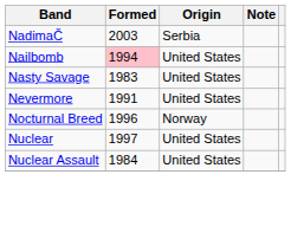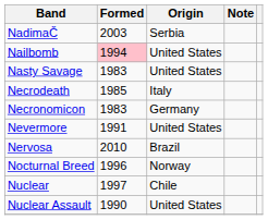 <table class="wikitable sortable">
 <tr>
 <th>Band</th>
 <th>Formed</th>
 <th>Origin</th>
 <th class=unsortable>Note</th>
 <th></th>
 </tr>
 <tr>
 <td><a href='#'>NadimaČ</a></td>
 <td>2003</td>
 <td>Serbia</td>
 <td></td>
 <td></td>
 </tr>
 <tr>
 <td><a href='#'>Nailbomb</a></td>
 <td style="background: pink;">1994</td>
 <td>United States</td>
 <td></td>
 <td></td>
 </tr>
 <tr>
 <td><a href='#'>Nasty Savage</a></td>
 <td>1983</td>
 <td>United States</td>
 <td></td>
 <td></td>
 </tr>
 <tr>
+<td><a href='#'>Necrodeath</a></td>
+<td>1985</td>
+<td>Italy</td>
+<td></td>
+<td></td>
+</tr>
+<tr>
+<td><a href='#'>Necronomicon</a></td>
+<td>1983</td>
+<td>Germany</td>
+<td></td>
+<td></td>
+</tr>
+<tr>
 <td><a href='#'>Nevermore</a></td>
 <td>1991</td>
 <td>United States</td>
+<td></td>
+<td></td>
+</tr>
+<tr>
+<td><a href='#'>Nervosa</a></td>
+<td>2010</td>
+<td>Brazil</td>
 <td></td>
 <td></td>
 </tr>
 <tr>
 <td><a href='#'>Nocturnal Breed</a></td>
 <td>1996</td>
 <td>Norway</td>
 <td></td>
 <td></td>
 </tr>
 <tr>
 <td><a href='#'>Nuclear</a></td>
 <td>1997</td>
-<td>United States</td>
+<td>Chile</td>
 <td></td>
 <td></td>
 </tr>
 <tr>
 <td><a href='#'>Nuclear Assault</a></td>
-<td>1984</td>
+<td>1990</td>
 <td>United States</td>
 <td></td>
 <td></td>
 </tr>
 <tr>
 </tr>
 </table>
